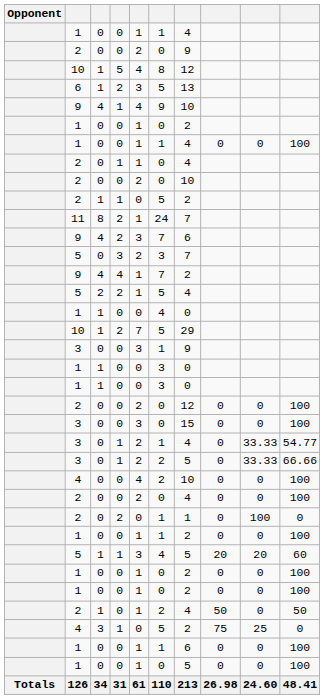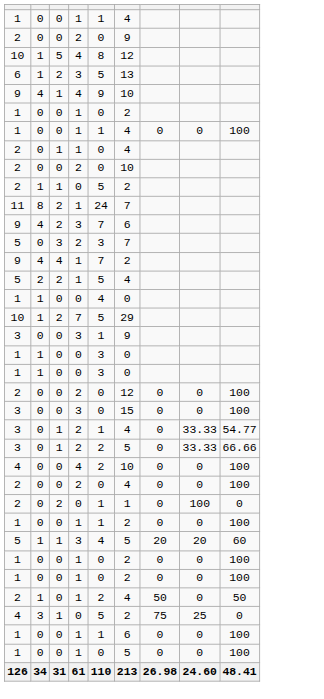 <table class="wikitable plainrowheaders sortable" style="text-align:center">
 <tr>
-<th scope=col>Opponent</th>
 <th scope=col></th>
 <th scope=col></th>
 <th scope=col></th>
 <th scope=col></th>
 <th scope=col></th>
 <th scope=col></th>
 <th scope=col></th>
 <th scope=col></th>
 <th scope=col></th>
 </tr>
 <tr>
-<th scope=row style="text-align:left;"></th>
 <td>1</td>
 <td>0</td>
 <td>0</td>
 <td>1</td>
 <td>1</td>
 <td>4</td>
 <td></td>
 <td></td>
 <td></td>
 </tr>
 <tr>
-<th scope=row style="text-align:left;"></th>
 <td>2</td>
 <td>0</td>
 <td>0</td>
 <td>2</td>
 <td>0</td>
 <td>9</td>
 <td></td>
 <td></td>
 <td></td>
 </tr>
 <tr>
-<th scope=row style="text-align:left;"></th>
 <td>10</td>
 <td>1</td>
 <td>5</td>
 <td>4</td>
 <td>8</td>
 <td>12</td>
 <td></td>
 <td></td>
 <td></td>
 </tr>
 <tr>
-<th scope=row style="text-align:left;"></th>
 <td>6</td>
 <td>1</td>
 <td>2</td>
 <td>3</td>
 <td>5</td>
 <td>13</td>
 <td></td>
 <td></td>
 <td></td>
 </tr>
 <tr>
-<th scope=row style="text-align:left;"></th>
 <td>9</td>
 <td>4</td>
 <td>1</td>
 <td>4</td>
 <td>9</td>
 <td>10</td>
 <td></td>
 <td></td>
 <td></td>
 </tr>
 <tr>
-<th scope=row style="text-align:left;"></th>
 <td>1</td>
 <td>0</td>
 <td>0</td>
 <td>1</td>
 <td>0</td>
 <td>2</td>
 <td></td>
 <td></td>
 <td></td>
 </tr>
 <tr>
-<th scope=row style="text-align:left;"></th>
 <td>1</td>
 <td>0</td>
 <td>0</td>
 <td>1</td>
 <td>1</td>
 <td>4</td>
 <td>0</td>
 <td>0</td>
 <td>100</td>
 </tr>
 <tr>
-<th scope=row style="text-align:left;"></th>
 <td>2</td>
 <td>0</td>
 <td>1</td>
 <td>1</td>
 <td>0</td>
 <td>4</td>
 <td></td>
 <td></td>
 <td></td>
 </tr>
 <tr>
-<th scope=row style="text-align:left;"></th>
 <td>2</td>
 <td>0</td>
 <td>0</td>
 <td>2</td>
 <td>0</td>
 <td>10</td>
 <td></td>
 <td></td>
 <td></td>
 </tr>
 <tr>
-<th scope=row style="text-align:left;"></th>
 <td>2</td>
 <td>1</td>
 <td>1</td>
 <td>0</td>
 <td>5</td>
 <td>2</td>
 <td></td>
 <td></td>
 <td></td>
 </tr>
 <tr>
-<th scope=row style="text-align:left;"></th>
 <td>11</td>
 <td>8</td>
 <td>2</td>
 <td>1</td>
 <td>24</td>
 <td>7</td>
 <td></td>
 <td></td>
 <td></td>
 </tr>
 <tr>
-<th scope=row style="text-align:left;"></th>
 <td>9</td>
 <td>4</td>
 <td>2</td>
 <td>3</td>
 <td>7</td>
 <td>6</td>
 <td></td>
 <td></td>
 <td></td>
 </tr>
 <tr>
-<th scope=row style="text-align:left;"></th>
 <td>5</td>
 <td>0</td>
 <td>3</td>
 <td>2</td>
 <td>3</td>
 <td>7</td>
 <td></td>
 <td></td>
 <td></td>
 </tr>
 <tr>
-<th scope=row style="text-align:left;"></th>
 <td>9</td>
 <td>4</td>
 <td>4</td>
 <td>1</td>
 <td>7</td>
 <td>2</td>
 <td></td>
 <td></td>
 <td></td>
 </tr>
 <tr>
-<th scope=row style="text-align:left;"></th>
 <td>5</td>
 <td>2</td>
 <td>2</td>
 <td>1</td>
 <td>5</td>
 <td>4</td>
 <td></td>
 <td></td>
 <td></td>
 </tr>
 <tr>
-<th scope=row style="text-align:left;"></th>
 <td>1</td>
 <td>1</td>
 <td>0</td>
 <td>0</td>
 <td>4</td>
 <td>0</td>
 <td></td>
 <td></td>
 <td></td>
 </tr>
 <tr>
-<th scope=row style="text-align:left;"></th>
 <td>10</td>
 <td>1</td>
 <td>2</td>
 <td>7</td>
 <td>5</td>
 <td>29</td>
 <td></td>
 <td></td>
 <td></td>
 </tr>
 <tr>
-<th scope=row style="text-align:left;"></th>
 <td>3</td>
 <td>0</td>
 <td>0</td>
 <td>3</td>
 <td>1</td>
 <td>9</td>
 <td></td>
 <td></td>
 <td></td>
 </tr>
 <tr>
-<th scope=row style="text-align:left;"></th>
 <td>1</td>
 <td>1</td>
 <td>0</td>
 <td>0</td>
 <td>3</td>
 <td>0</td>
 <td></td>
 <td></td>
 <td></td>
 </tr>
 <tr>
-<th scope=row style="text-align:left;"></th>
 <td>1</td>
 <td>1</td>
 <td>0</td>
 <td>0</td>
 <td>3</td>
 <td>0</td>
 <td></td>
 <td></td>
 <td></td>
 </tr>
 <tr>
-<th scope=row style="text-align:left;"></th>
 <td>2</td>
 <td>0</td>
 <td>0</td>
 <td>2</td>
 <td>0</td>
 <td>12</td>
 <td>0</td>
 <td>0</td>
 <td>100</td>
 </tr>
 <tr>
-<th scope=row style="text-align:left;"></th>
 <td>3</td>
 <td>0</td>
 <td>0</td>
 <td>3</td>
 <td>0</td>
 <td>15</td>
 <td>0</td>
 <td>0</td>
 <td>100</td>
 </tr>
 <tr>
-<th scope=row style="text-align:left;"></th>
 <td>3</td>
 <td>0</td>
 <td>1</td>
 <td>2</td>
 <td>1</td>
 <td>4</td>
 <td>0</td>
 <td>33.33</td>
 <td>54.77</td>
 </tr>
 <tr>
-<th scope=row style="text-align:left;"></th>
 <td>3</td>
 <td>0</td>
 <td>1</td>
 <td>2</td>
 <td>2</td>
 <td>5</td>
 <td>0</td>
 <td>33.33</td>
 <td>66.66</td>
 </tr>
 <tr>
-<th scope=row style="text-align:left;"></th>
 <td>4</td>
 <td>0</td>
 <td>0</td>
 <td>4</td>
 <td>2</td>
 <td>10</td>
 <td>0</td>
 <td>0</td>
 <td>100</td>
 </tr>
 <tr>
-<th scope=row style="text-align:left;"></th>
 <td>2</td>
 <td>0</td>
 <td>0</td>
 <td>2</td>
 <td>0</td>
 <td>4</td>
 <td>0</td>
 <td>0</td>
 <td>100</td>
 </tr>
 <tr>
-<th scope=row style="text-align:left;"></th>
 <td>2</td>
 <td>0</td>
 <td>2</td>
 <td>0</td>
 <td>1</td>
 <td>1</td>
 <td>0</td>
 <td>100</td>
 <td>0</td>
 </tr>
 <tr>
-<th scope=row style="text-align:left;"></th>
 <td>1</td>
 <td>0</td>
 <td>0</td>
 <td>1</td>
 <td>1</td>
 <td>2</td>
 <td>0</td>
 <td>0</td>
 <td>100</td>
 </tr>
 <tr>
-<th scope=row style="text-align:left;"></th>
 <td>5</td>
 <td>1</td>
 <td>1</td>
 <td>3</td>
 <td>4</td>
 <td>5</td>
 <td>20</td>
 <td>20</td>
 <td>60</td>
 </tr>
 <tr>
-<th scope=row style="text-align:left;"></th>
 <td>1</td>
 <td>0</td>
 <td>0</td>
 <td>1</td>
 <td>0</td>
 <td>2</td>
 <td>0</td>
 <td>0</td>
 <td>100</td>
 </tr>
 <tr>
-<th scope=row style="text-align:left;"></th>
 <td>1</td>
 <td>0</td>
 <td>0</td>
 <td>1</td>
 <td>0</td>
 <td>2</td>
 <td>0</td>
 <td>0</td>
 <td>100</td>
 </tr>
 <tr>
-<th scope=row style="text-align:left;"></th>
 <td>2</td>
 <td>1</td>
 <td>0</td>
 <td>1</td>
 <td>2</td>
 <td>4</td>
 <td>50</td>
 <td>0</td>
 <td>50</td>
 </tr>
 <tr>
-<th scope=row style="text-align:left;"></th>
 <td>4</td>
 <td>3</td>
 <td>1</td>
 <td>0</td>
 <td>5</td>
 <td>2</td>
 <td>75</td>
 <td>25</td>
 <td>0</td>
 </tr>
 <tr>
-<th scope=row style="text-align:left;"></th>
 <td>1</td>
 <td>0</td>
 <td>0</td>
 <td>1</td>
 <td>1</td>
 <td>6</td>
 <td>0</td>
 <td>0</td>
 <td>100</td>
 </tr>
 <tr>
-<th scope=row style="text-align:left;"></th>
 <td>1</td>
 <td>0</td>
 <td>0</td>
 <td>1</td>
 <td>0</td>
 <td>5</td>
 <td>0</td>
 <td>0</td>
 <td>100</td>
 </tr>
 <tr class="sortbottom">
-<th>Totals</th>
 <th>126</th>
 <th>34</th>
 <th>31</th>
 <th>61</th>
 <th>110</th>
 <th>213</th>
 <th>26.98</th>
 <th>24.60</th>
 <th>48.41</th>
 </tr>
 </table>
